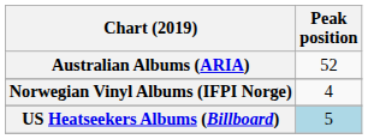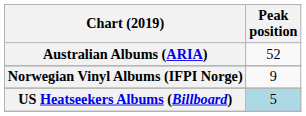 <table class="wikitable sortable plainrowheaders" style="text-align:center">
 <tr>
 <th scope="col">Chart (2019)</th>
 <th scope="col">Peak<br>position</th>
 </tr>
 <tr>
 <th scope="row">Australian Albums (<a href='#'>ARIA</a>)</th>
 <td>52</td>
 </tr>
 <tr>
 </tr>
 <tr>
 </tr>
 <tr>
 </tr>
 <tr>
 </tr>
 <tr>
 </tr>
 <tr>
 <th scope="row">Norwegian Vinyl Albums (IFPI Norge)</th>
-<td>4</td>
+<td>9</td>
 </tr>
 <tr>
 </tr>
 <tr>
 </tr>
 <tr>
 </tr>
 <tr>
 <th scope="row">US <a href='#'>Heatseekers Albums</a> (<a href='#'><em>Billboard</em></a>)</th>
 <td style="background: lightblue;">5</td>
 </tr>
 <tr>
 </tr>
 <tr>
 </tr>
 </table>
